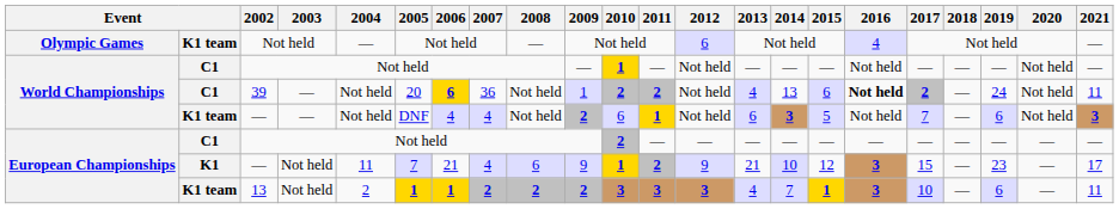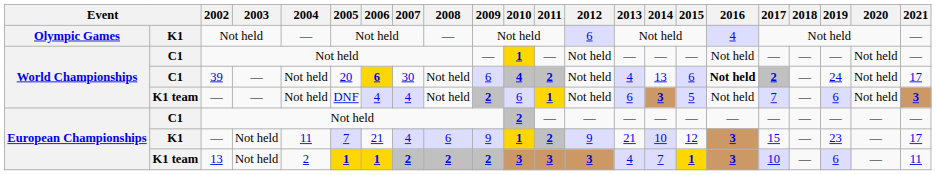 <table class="wikitable plainrowheaders" style=font-size:90%>
 <tr>
 <th scope="col" colspan=2>Event</th>
 <th scope="col">2002</th>
 <th scope="col">2003</th>
 <th scope="col">2004</th>
 <th scope="col">2005</th>
 <th scope="col">2006</th>
 <th scope="col">2007</th>
 <th scope="col">2008</th>
 <th scope="col">2009</th>
 <th scope="col">2010</th>
 <th scope="col">2011</th>
 <th scope="col">2012</th>
 <th scope="col">2013</th>
 <th scope="col">2014</th>
 <th scope="col">2015</th>
 <th scope="col">2016</th>
 <th scope="col">2017</th>
 <th scope="col">2018</th>
 <th scope="col">2019</th>
 <th scope="col">2020</th>
 <th scope="col">2021</th>
 </tr>
 <tr style="text-align:center;">
 <th scope="row"><a href='#'>Olympic Games</a></th>
-<th scope="row">K1 team</th>
+<th scope="row">K1</th>
 <td colspan=2>Not held</td>
 <td>—</td>
 <td colspan=3>Not held</td>
 <td>—</td>
 <td colspan=3>Not held</td>
 <td style="background:#ddf;"><a href='#'>6</a></td>
 <td colspan=3>Not held</td>
 <td style="background:#ddf;"><a href='#'>4</a></td>
 <td colspan=4>Not held</td>
 <td>—</td>
 </tr>
 <tr style="text-align:center;">
 <th scope="row" rowspan=3><a href='#'>World Championships</a></th>
 <th scope="row">C1</th>
 <td colspan=7>Not held</td>
 <td>—</td>
 <td style="background:gold;"><a href='#'><strong>1</strong></a></td>
 <td>—</td>
 <td>Not held</td>
 <td>—</td>
 <td>—</td>
 <td>—</td>
 <td>Not held</td>
 <td>—</td>
 <td>—</td>
 <td>—</td>
 <td>Not held</td>
 <td>—</td>
 </tr>
 <tr style="text-align:center;">
 <th scope="row">C1</th>
 <td><a href='#'>39</a></td>
 <td>—</td>
 <td>Not held</td>
 <td><a href='#'>20</a></td>
 <td style="background:gold;"><a href='#'><strong>6</strong></a></td>
-<td><a href='#'>36</a></td>
+<td><a href='#'>30</a></td>
 <td>Not held</td>
-<td style="background:#ddf;"><a href='#'>1</a></td>
-<td style="background:silver;"><a href='#'><strong>2</strong></a></td>
+<td style="background:#ddf;"><a href='#'>6</a></td>
+<td style="background:silver;"><a href='#'><strong>4</strong></a></td>
 <td style="background:silver;"><a href='#'><strong>2</strong></a></td>
 <td>Not held</td>
 <td style="background:#ddf;"><a href='#'>4</a></td>
 <td><a href='#'>13</a></td>
 <td style="background:#ddf;"><a href='#'>6</a></td>
 <td><strong>Not held</strong></td>
 <td style="background:silver;"><a href='#'><strong>2</strong></a></td>
 <td>—</td>
 <td><a href='#'>24</a></td>
 <td>Not held</td>
-<td><a href='#'>11</a></td>
+<td><a href='#'>17</a></td>
 </tr>
 <tr style="text-align:center;">
 <th scope="row">K1 team</th>
 <td>—</td>
 <td>—</td>
 <td>Not held</td>
 <td><a href='#'>DNF</a></td>
 <td style="background:#ddf;"><a href='#'>4</a></td>
 <td style="background:#ddf;"><a href='#'>4</a></td>
 <td>Not held</td>
 <td style="background:silver;"><a href='#'><strong>2</strong></a></td>
 <td style="background:#ddf;"><a href='#'>6</a></td>
 <td style="background:gold;"><a href='#'><strong>1</strong></a></td>
 <td>Not held</td>
 <td style="background:#ddf;"><a href='#'>6</a></td>
 <td style="background:#cc9966;"><a href='#'><strong>3</strong></a></td>
 <td style="background:#ddf;"><a href='#'>5</a></td>
 <td>Not held</td>
 <td style="background:#ddf;"><a href='#'>7</a></td>
 <td>—</td>
 <td style="background:#ddf;"><a href='#'>6</a></td>
 <td>Not held</td>
 <td style="background:#cc9966;"><a href='#'><strong>3</strong></a></td>
 </tr>
 <tr style="text-align:center;">
 <th scope="row" rowspan=3><a href='#'>European Championships</a></th>
 <th scope="row">C1</th>
 <td colspan=8>Not held</td>
 <td style="background:silver;"><a href='#'><strong>2</strong></a></td>
 <td>—</td>
 <td>—</td>
 <td>—</td>
 <td>—</td>
 <td>—</td>
 <td>—</td>
 <td>—</td>
 <td>—</td>
 <td>—</td>
 <td>—</td>
 <td>—</td>
 </tr>
 <tr style="text-align:center;">
 <th scope="row">K1</th>
 <td>—</td>
 <td>Not held</td>
 <td><a href='#'>11</a></td>
 <td style="background:#ddf;"><a href='#'>7</a></td>
 <td><a href='#'>21</a></td>
 <td style="background:#ddf;"><a href='#'>4</a></td>
 <td style="background:#ddf;"><a href='#'>6</a></td>
 <td style="background:#ddf;"><a href='#'>9</a></td>
 <td style="background:gold;"><a href='#'><strong>1</strong></a></td>
 <td style="background:silver;"><a href='#'><strong>2</strong></a></td>
 <td style="background:#ddf;"><a href='#'>9</a></td>
 <td><a href='#'>21</a></td>
 <td style="background:#ddf;"><a href='#'>10</a></td>
 <td><a href='#'>12</a></td>
 <td style="background:#cc9966;"><a href='#'><strong>3</strong></a></td>
 <td><a href='#'>15</a></td>
 <td>—</td>
 <td><a href='#'>23</a></td>
 <td>—</td>
 <td><a href='#'>17</a></td>
 </tr>
 <tr style="text-align:center;">
 <th scope="row">K1 team</th>
 <td><a href='#'>13</a></td>
 <td>Not held</td>
 <td><a href='#'>2</a></td>
 <td style="background:gold;"><a href='#'><strong>1</strong></a></td>
 <td style="background:gold;"><a href='#'><strong>1</strong></a></td>
 <td style="background:silver;"><a href='#'><strong>2</strong></a></td>
 <td style="background:silver;"><a href='#'><strong>2</strong></a></td>
 <td style="background:silver;"><a href='#'><strong>2</strong></a></td>
 <td style="background:#cc9966;"><a href='#'><strong>3</strong></a></td>
 <td style="background:#cc9966;"><a href='#'><strong>3</strong></a></td>
 <td style="background:#cc9966;"><a href='#'><strong>3</strong></a></td>
 <td style="background:#ddf;"><a href='#'>4</a></td>
 <td style="background:#ddf;"><a href='#'>7</a></td>
 <td style="background:gold;"><a href='#'><strong>1</strong></a></td>
 <td style="background:#cc9966;"><a href='#'><strong>3</strong></a></td>
 <td style="background:#ddf;"><a href='#'>10</a></td>
 <td>—</td>
 <td style="background:#ddf;"><a href='#'>6</a></td>
 <td>—</td>
 <td><a href='#'>11</a></td>
 </tr>
 </table>
